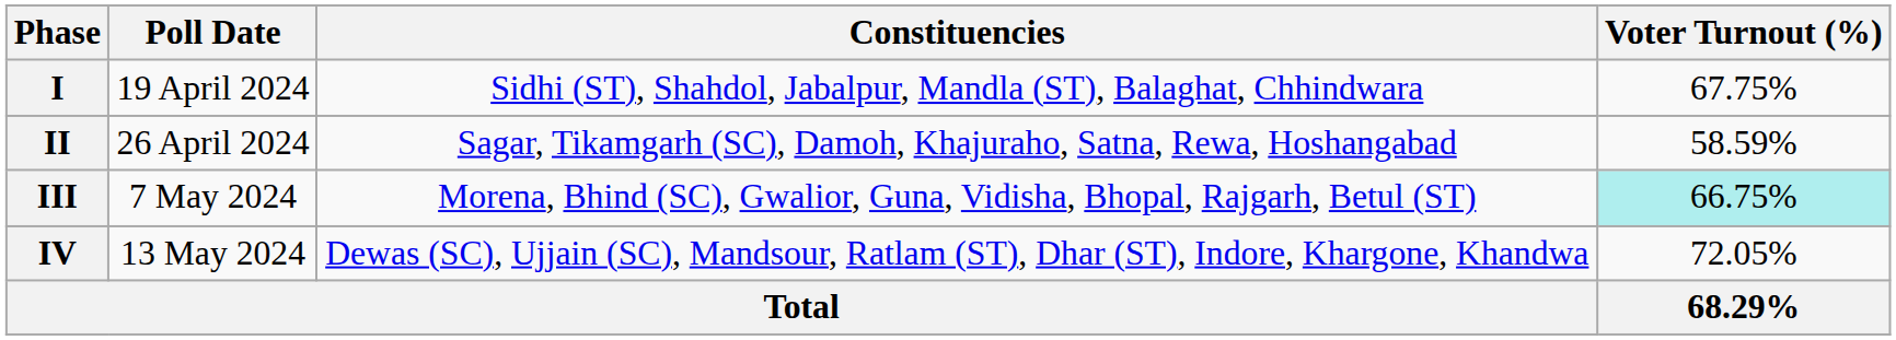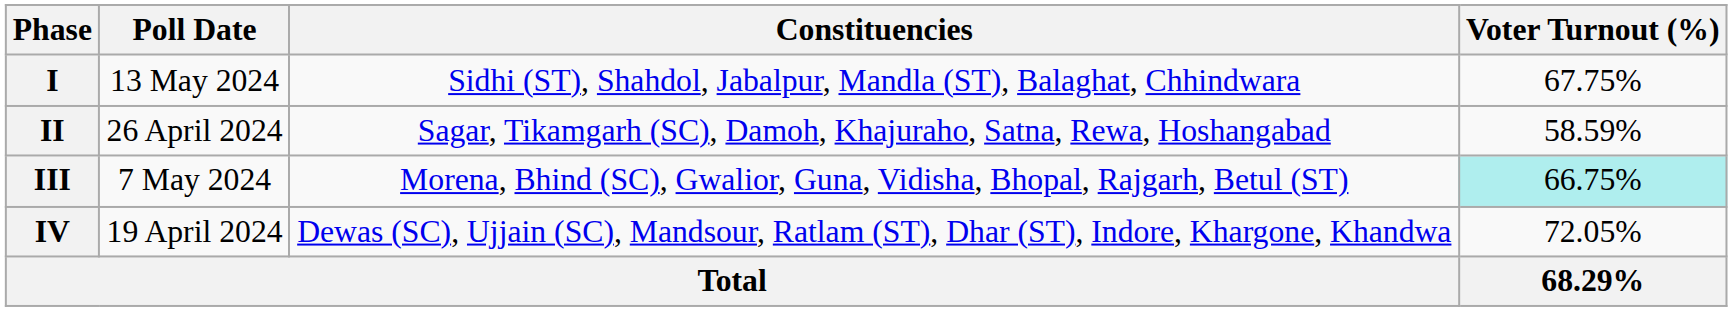 <table class="wikitable" style="text-align:center;margin:auto;">
 <tr>
 <th>Phase</th>
 <th>Poll Date</th>
 <th>Constituencies</th>
 <th>Voter Turnout (%)</th>
 </tr>
 <tr>
 <th>I</th>
-<td>19 April 2024</td>
+<td>13 May 2024</td>
 <td><a href='#'>Sidhi (ST)</a>, <a href='#'>Shahdol</a>, <a href='#'>Jabalpur</a>, <a href='#'>Mandla (ST)</a>, <a href='#'>Balaghat</a>, <a href='#'>Chhindwara</a></td>
 <td>67.75%</td>
 </tr>
 <tr>
 <th>II</th>
 <td>26 April 2024</td>
 <td><a href='#'>Sagar</a>, <a href='#'>Tikamgarh (SC)</a>, <a href='#'>Damoh</a>, <a href='#'>Khajuraho</a>, <a href='#'>Satna</a>, <a href='#'>Rewa</a>, <a href='#'>Hoshangabad</a></td>
 <td>58.59%</td>
 </tr>
 <tr>
 <th>III</th>
 <td>7 May 2024</td>
 <td><a href='#'>Morena</a>, <a href='#'>Bhind (SC)</a>, <a href='#'>Gwalior</a>, <a href='#'>Guna</a>, <a href='#'>Vidisha</a>, <a href='#'>Bhopal</a>, <a href='#'>Rajgarh</a>, <a href='#'>Betul (ST)</a></td>
 <td style="background: paleturquoise;">66.75%</td>
 </tr>
 <tr>
 <th>IV</th>
-<td>13 May 2024</td>
+<td>19 April 2024</td>
 <td><a href='#'>Dewas (SC)</a>, <a href='#'>Ujjain (SC)</a>, <a href='#'>Mandsour</a>, <a href='#'>Ratlam (ST)</a>, <a href='#'>Dhar (ST)</a>, <a href='#'>Indore</a>, <a href='#'>Khargone</a>, <a href='#'>Khandwa</a></td>
 <td>72.05%</td>
 </tr>
 <tr>
 <th colspan="3">Total</th>
 <th>68.29%</th>
 </tr>
 </table>
